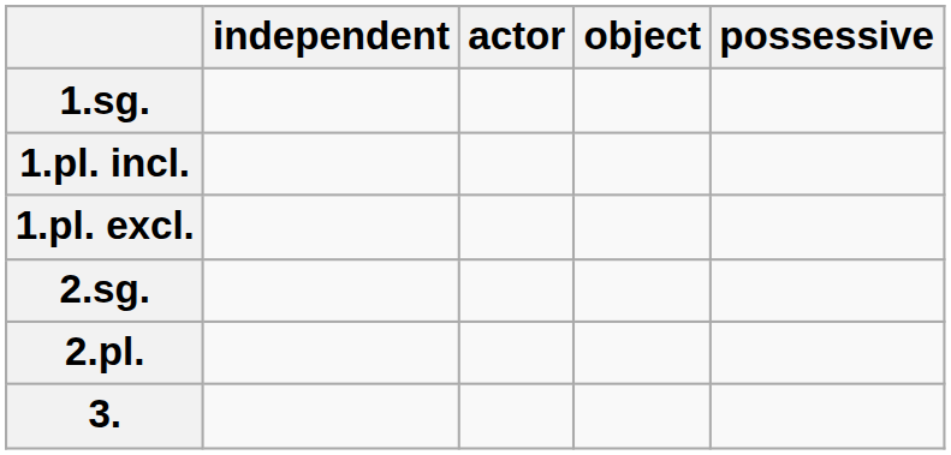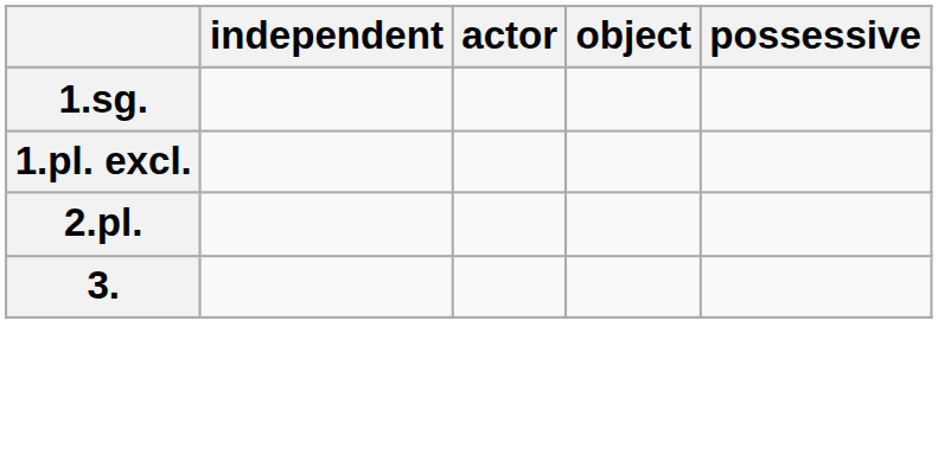 <table class="wikitable">
 <tr>
 <th></th>
 <th>independent</th>
 <th>actor</th>
 <th>object</th>
 <th>possessive</th>
 </tr>
 <tr>
 <th>1.sg.</th>
 <td></td>
 <td></td>
 <td></td>
 <td></td>
 </tr>
 <tr>
-<th>1.pl. incl.</th>
-<td></td>
-<td></td>
-<td></td>
-<td></td>
-</tr>
-<tr>
 <th>1.pl. excl.</th>
-<td></td>
-<td></td>
-<td></td>
-<td></td>
-</tr>
-<tr>
-<th>2.sg.</th>
 <td></td>
 <td></td>
 <td></td>
 <td></td>
 </tr>
 <tr>
 <th>2.pl.</th>
 <td></td>
 <td></td>
 <td></td>
 <td></td>
 </tr>
 <tr>
 <th>3.</th>
 <td></td>
 <td></td>
 <td></td>
 <td></td>
 </tr>
 </table>
